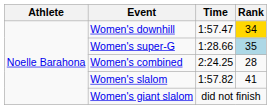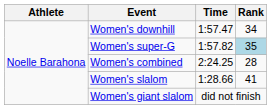 <table class="wikitable">
 <tr>
 <th>Athlete</th>
 <th>Event</th>
 <th>Time</th>
 <th>Rank</th>
 </tr>
 <tr>
 <td rowspan=5><a href='#'>Noelle Barahona</a></td>
 <td><a href='#'>Women's downhill</a></td>
 <td align="center">1:57.47</td>
-<td align="center" style="background: gold;">34</td>
+<td align="center">34</td>
 </tr>
 <tr>
 <td><a href='#'>Women's super-G</a></td>
-<td align="center">1:28.66</td>
+<td align="center">1:57.82</td>
 <td align="center" style="background: lightblue;">35</td>
 </tr>
 <tr>
 <td><a href='#'>Women's combined</a></td>
 <td align="center">2:24.25</td>
 <td align="center">28</td>
 </tr>
 <tr>
 <td><a href='#'>Women's slalom</a></td>
-<td align="center">1:57.82</td>
+<td align="center">1:28.66</td>
 <td align="center">41</td>
 </tr>
 <tr>
 <td><a href='#'>Women's giant slalom</a></td>
 <td colspan=2 align="center">did not finish</td>
 </tr>
 </table>
